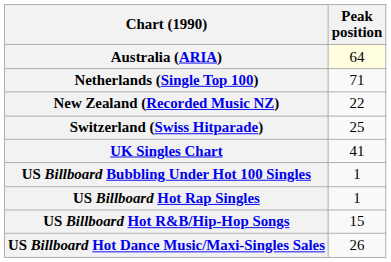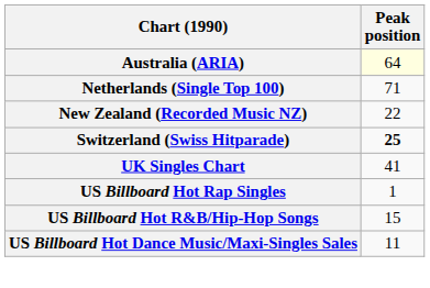 <table class="wikitable sortable plainrowheaders" style="text-align:center">
 <tr>
 <th>Chart (1990)</th>
 <th>Peak<br>position</th>
 </tr>
 <tr>
 <th scope="row">Australia (<a href='#'>ARIA</a>)</th>
 <td style="background: lightyellow;">64</td>
 </tr>
 <tr>
 <th scope="row">Netherlands (<a href='#'>Single Top 100</a>)</th>
 <td>71</td>
 </tr>
 <tr>
 <th scope="row">New Zealand (<a href='#'>Recorded Music NZ</a>)</th>
 <td>22</td>
 </tr>
 <tr>
 <th scope="row">Switzerland (<a href='#'>Swiss Hitparade</a>)</th>
-<td>25</td>
+<td><strong>25</strong></td>
 </tr>
 <tr>
 <th scope="row"><a href='#'>UK Singles Chart</a></th>
 <td>41</td>
-</tr>
-<tr>
-<th scope="row">US <em>Billboard</em> <a href='#'>Bubbling Under Hot 100 Singles</a></th>
-<td>1</td>
 </tr>
 <tr>
 <th scope="row">US <em>Billboard</em> <a href='#'>Hot Rap Singles</a></th>
 <td>1</td>
 </tr>
 <tr>
 <th scope="row">US <em>Billboard</em> <a href='#'>Hot R&B/Hip-Hop Songs</a></th>
 <td>15</td>
 </tr>
 <tr>
 <th scope="row">US <em>Billboard</em> <a href='#'>Hot Dance Music/Maxi-Singles Sales</a></th>
-<td>26</td>
+<td>11</td>
 </tr>
 </table>
